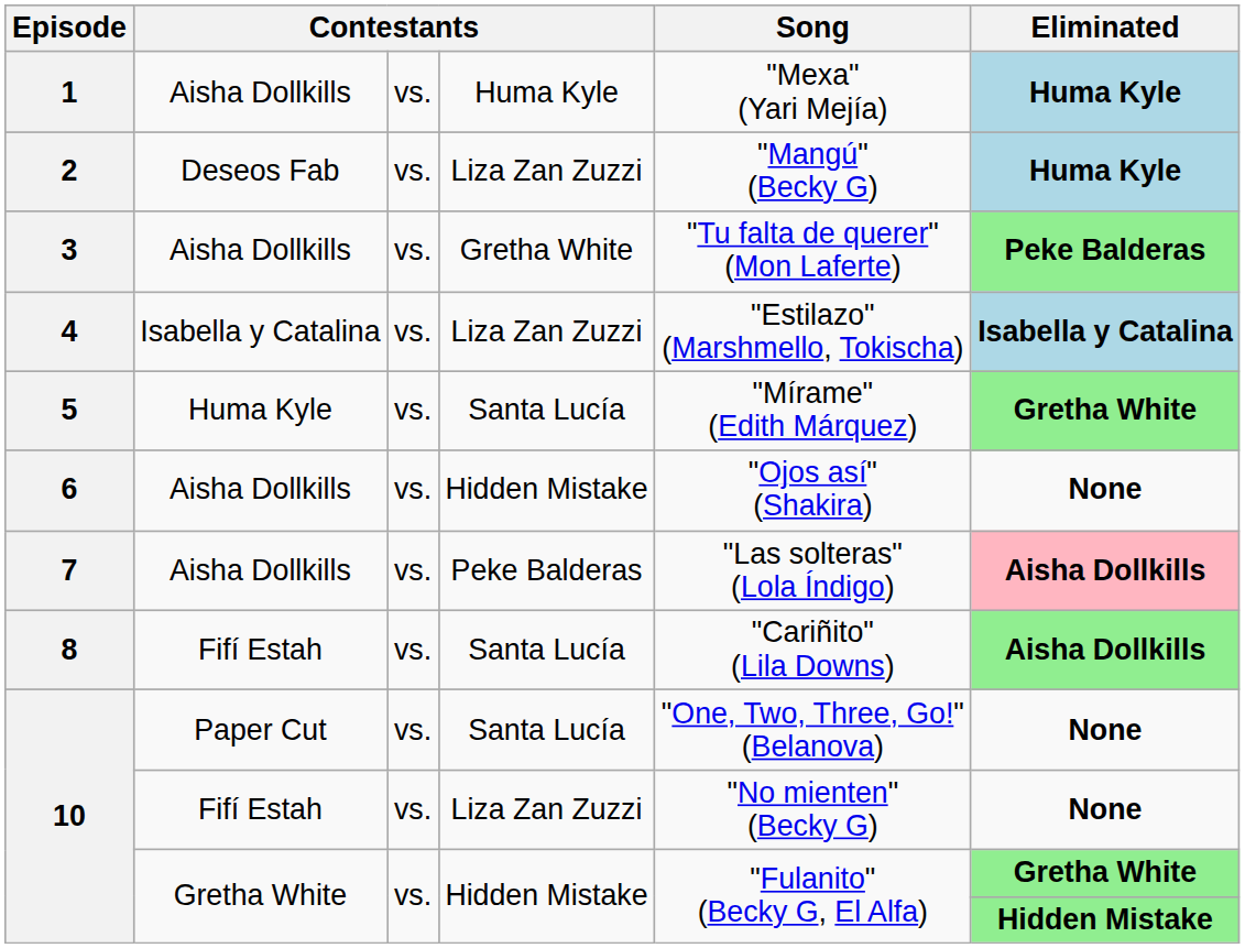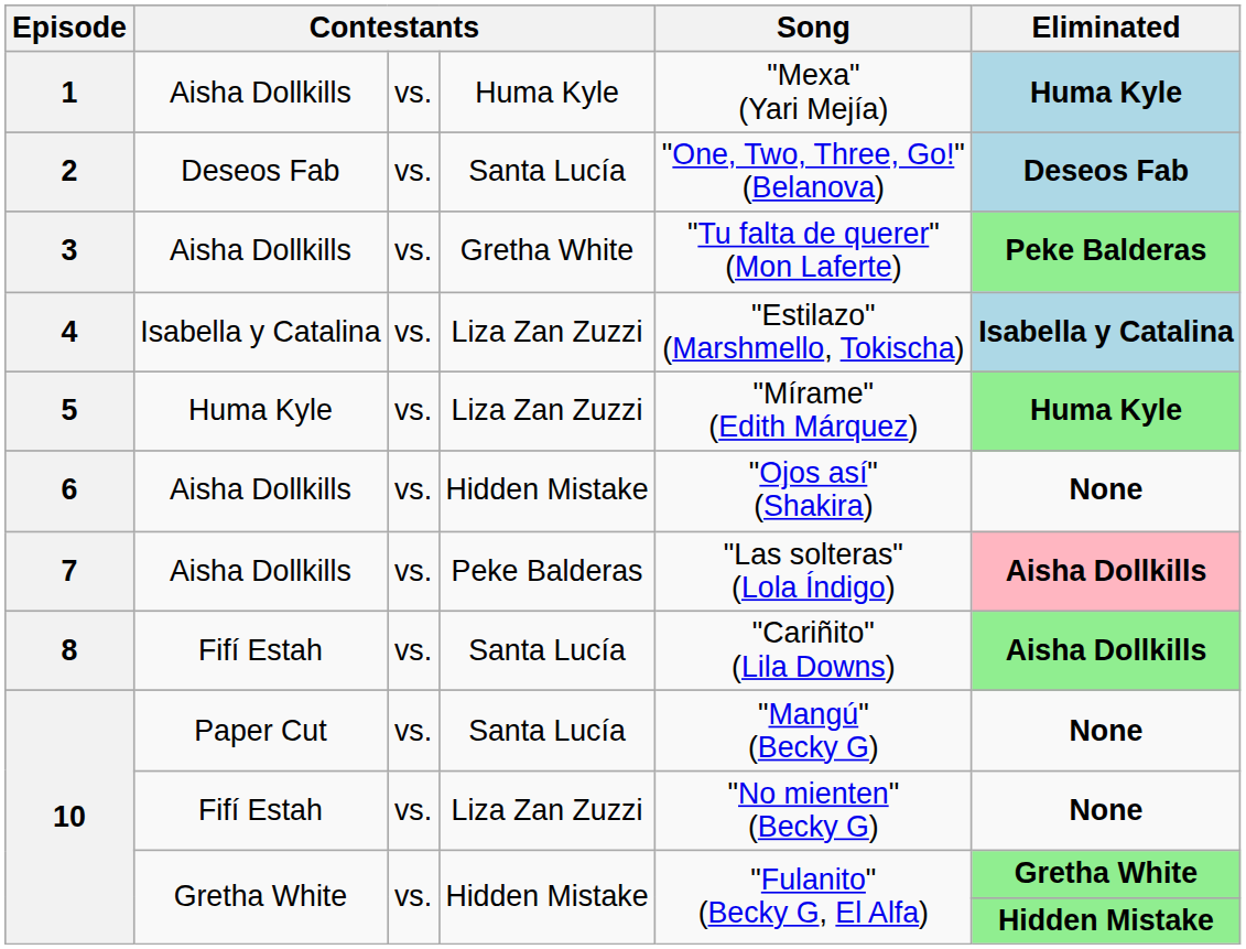 <table class="wikitable" style="text-align:center">
 <tr>
 <th scope="col">Episode</th>
 <th scope="col" colspan="3">Contestants</th>
 <th scope="col">Song</th>
 <th scope="col">Eliminated</th>
 </tr>
 <tr>
 <th scope="row">1</th>
 <td>Aisha Dollkills</td>
 <td>vs.</td>
 <td>Huma Kyle</td>
 <td>"Mexa"<br>(Yari Mejía)</td>
 <td bgcolor="lightblue"><strong>Huma Kyle</strong></td>
 </tr>
 <tr>
 <th scope="row">2</th>
 <td>Deseos Fab</td>
 <td>vs.</td>
-<td>Liza Zan Zuzzi</td>
-<td>"<a href='#'>Mangú</a>"<br>(<a href='#'>Becky G</a>)</td>
-<td bgcolor="lightblue"><strong>Huma Kyle</strong></td>
+<td>Santa Lucía</td>
+<td nowrap>"<a href='#'>One, Two, Three, Go!</a>"<br>(<a href='#'>Belanova</a>)</td>
+<td bgcolor="lightblue"><strong>Deseos Fab</strong></td>
 </tr>
 <tr>
 <th scope="row">3</th>
 <td>Aisha Dollkills</td>
 <td>vs.</td>
 <td>Gretha White</td>
 <td>"<a href='#'>Tu falta de querer</a>"<br>(<a href='#'>Mon Laferte</a>)</td>
 <td bgcolor="lightgreen"><strong>Peke Balderas</strong></td>
 </tr>
 <tr>
 <th scope="row">4</th>
 <td nowrap>Isabella y Catalina</td>
 <td>vs.</td>
 <td>Liza Zan Zuzzi</td>
 <td nowrap>"Estilazo"<br>(<a href='#'>Marshmello</a>, <a href='#'>Tokischa</a>)</td>
 <td nowrap bgcolor="lightblue"><strong>Isabella y Catalina</strong></td>
 </tr>
 <tr>
 <th scope="row">5</th>
 <td>Huma Kyle</td>
 <td>vs.</td>
-<td>Santa Lucía</td>
+<td>Liza Zan Zuzzi</td>
 <td>"Mírame"<br>(<a href='#'>Edith Márquez</a>)</td>
-<td bgcolor="lightgreen"><strong>Gretha White</strong></td>
+<td bgcolor="lightgreen"><strong>Huma Kyle</strong></td>
 </tr>
 <tr>
 <th scope="row">6</th>
 <td>Aisha Dollkills</td>
 <td>vs.</td>
 <td nowrap>Hidden Mistake</td>
 <td>"<a href='#'>Ojos así</a>"<br>(<a href='#'>Shakira</a>)</td>
 <td><strong>None</strong></td>
 </tr>
 <tr>
 <th scope="row">7</th>
 <td>Aisha Dollkills</td>
 <td>vs.</td>
 <td>Peke Balderas</td>
 <td>"Las solteras"<br>(<a href='#'>Lola Índigo</a>)</td>
 <td bgcolor="lightpink"><strong>Aisha Dollkills</strong></td>
 </tr>
 <tr>
 <th scope="row">8</th>
 <td>Fifí Estah</td>
 <td>vs.</td>
 <td>Santa Lucía</td>
 <td>"Cariñito"<br>(<a href='#'>Lila Downs</a>)</td>
 <td bgcolor="lightgreen"><strong>Aisha Dollkills</strong></td>
 </tr>
 <tr>
 <th ! rowspan="4" scope="row">10</th>
 <td>Paper Cut</td>
 <td>vs.</td>
 <td>Santa Lucía</td>
-<td nowrap>"<a href='#'>One, Two, Three, Go!</a>"<br>(<a href='#'>Belanova</a>)</td>
+<td>"<a href='#'>Mangú</a>"<br>(<a href='#'>Becky G</a>)</td>
 <td><strong>None</strong></td>
 </tr>
 <tr>
 <td>Fifí Estah</td>
 <td>vs.</td>
 <td>Liza Zan Zuzzi</td>
 <td>"<a href='#'>No mienten</a>"<br>(<a href='#'>Becky G</a>)</td>
 <td><strong>None</strong></td>
 </tr>
 <tr>
 <td rowspan="2">Gretha White</td>
 <td rowspan="2">vs.</td>
 <td rowspan="2">Hidden Mistake</td>
 <td rowspan="2">"<a href='#'>Fulanito</a>"<br>(<a href='#'>Becky G</a>, <a href='#'>El Alfa</a>)</td>
 <td bgcolor="lightgreen"><strong>Gretha White</strong></td>
 </tr>
 <tr>
 <td bgcolor="lightgreen"><strong>Hidden Mistake</strong></td>
 </tr>
 </table>
